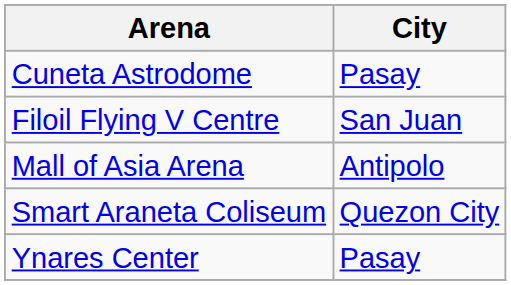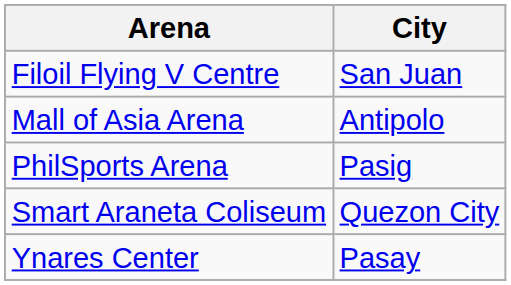 <table class="wikitable sortable" style="font-size:95%">
 <tr>
 <th>Arena</th>
 <th>City</th>
-</tr>
-<tr>
-<td><a href='#'>Cuneta Astrodome</a></td>
-<td><a href='#'>Pasay</a></td>
 </tr>
 <tr>
 <td><a href='#'>Filoil Flying V Centre</a></td>
 <td><a href='#'>San Juan</a></td>
 </tr>
 <tr>
 <td><a href='#'>Mall of Asia Arena</a></td>
 <td><a href='#'>Antipolo</a></td>
 </tr>
 <tr>
+<td><a href='#'>PhilSports Arena</a></td>
+<td><a href='#'>Pasig</a></td>
+</tr>
+<tr>
 <td><a href='#'>Smart Araneta Coliseum</a></td>
 <td><a href='#'>Quezon City</a></td>
 </tr>
 <tr>
 <td><a href='#'>Ynares Center</a></td>
 <td><a href='#'>Pasay</a></td>
 </tr>
 </table>
